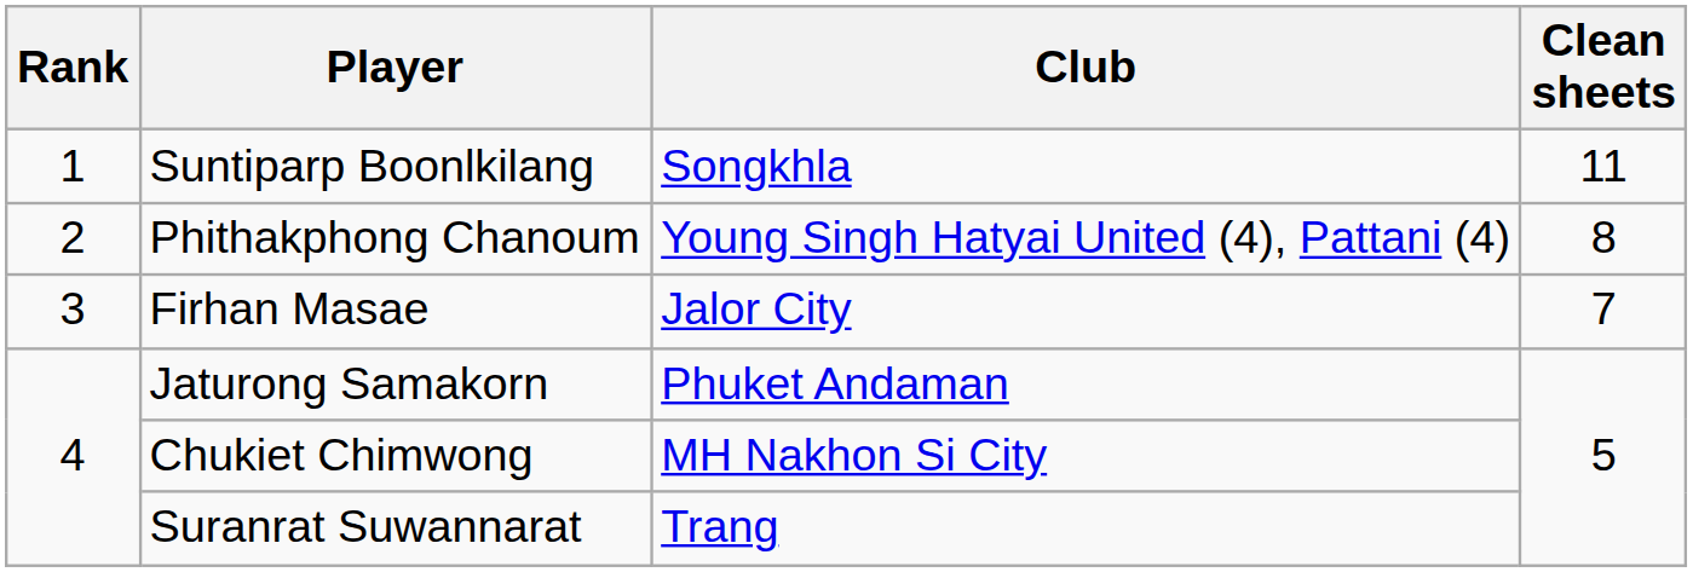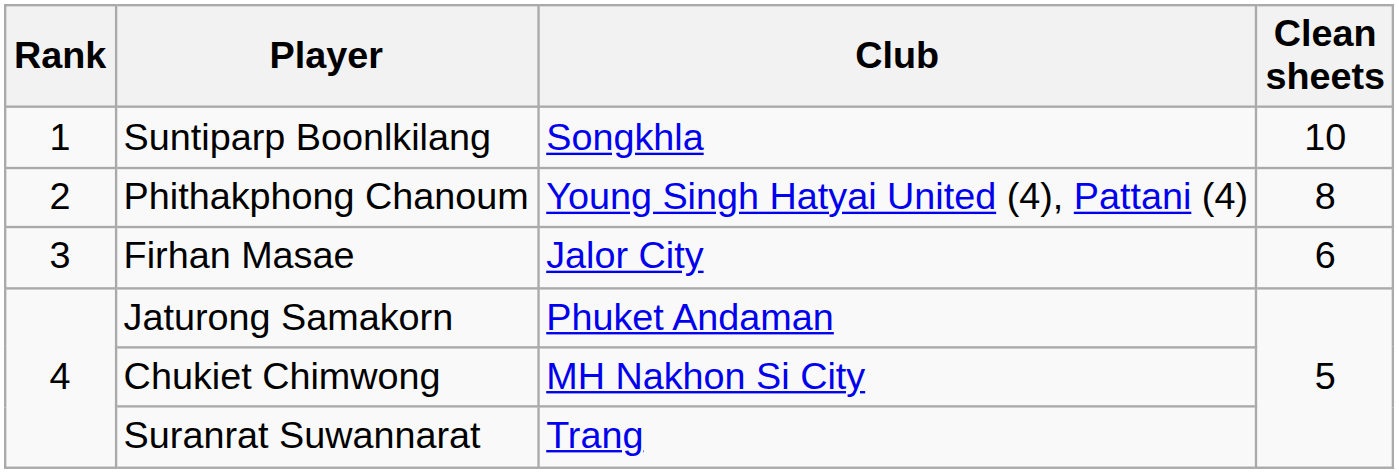 <table class="wikitable" style="text-align:center">
 <tr>
 <th>Rank</th>
 <th>Player</th>
 <th>Club</th>
 <th>Clean<br>sheets</th>
 </tr>
 <tr>
 <td>1</td>
 <td align="left"> Suntiparp Boonlkilang</td>
 <td align="left"><a href='#'>Songkhla</a></td>
-<td>11</td>
+<td>10</td>
 </tr>
 <tr>
 <td>2</td>
 <td align="left"> Phithakphong Chanoum</td>
 <td align="left"><a href='#'>Young Singh Hatyai United</a> (4), <a href='#'>Pattani</a> (4)</td>
 <td>8</td>
 </tr>
 <tr>
 <td>3</td>
 <td align="left"> Firhan Masae</td>
 <td align="left"><a href='#'>Jalor City</a></td>
-<td>7</td>
+<td>6</td>
 </tr>
 <tr>
 <td rowspan="3">4</td>
 <td align="left"> Jaturong Samakorn</td>
 <td align="left"><a href='#'>Phuket Andaman</a></td>
 <td rowspan="3">5</td>
 </tr>
 <tr>
 <td align="left"> Chukiet Chimwong</td>
 <td align="left"><a href='#'>MH Nakhon Si City</a></td>
 </tr>
 <tr>
 <td align="left"> Suranrat Suwannarat</td>
 <td align="left"><a href='#'>Trang</a></td>
 </tr>
 </table>
